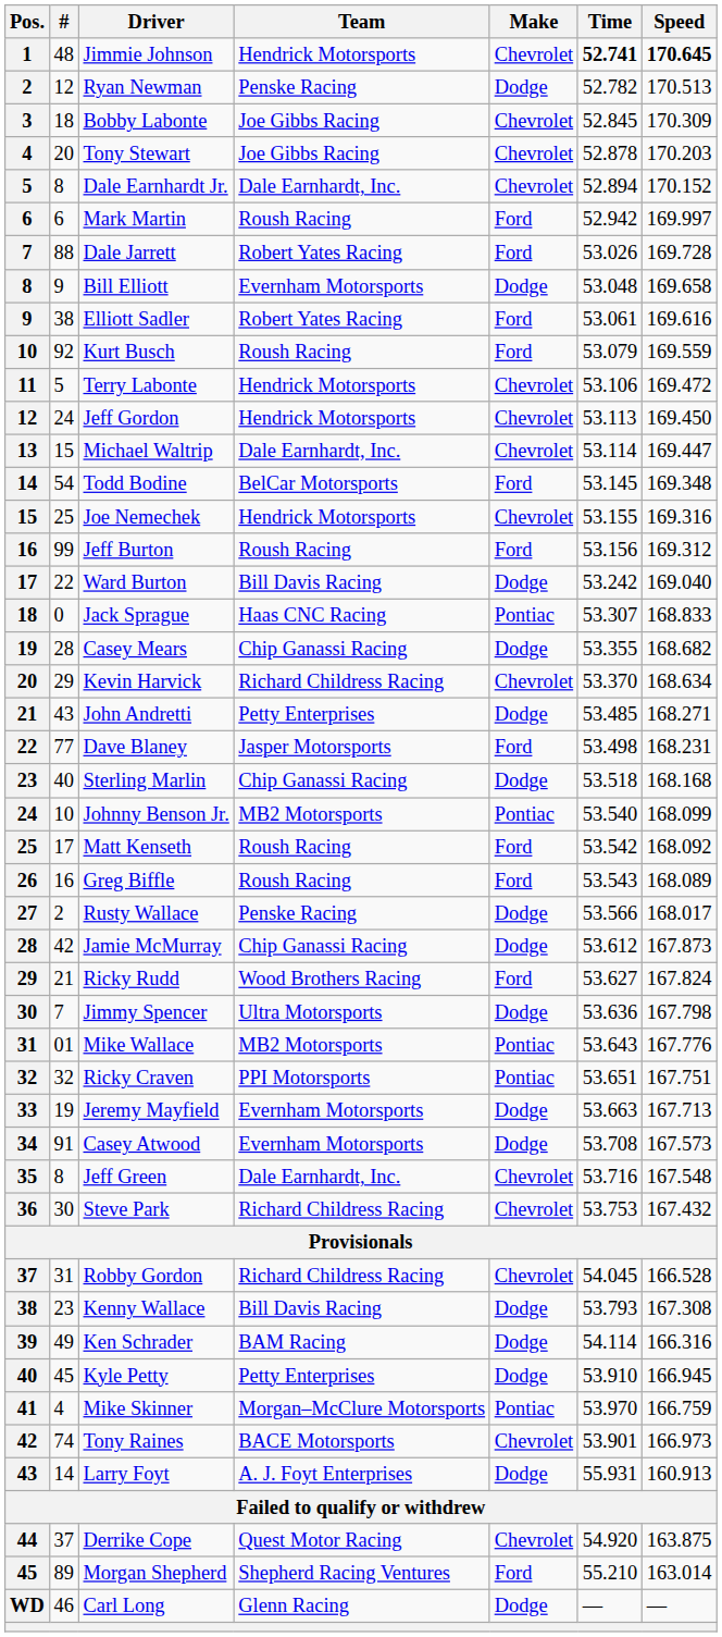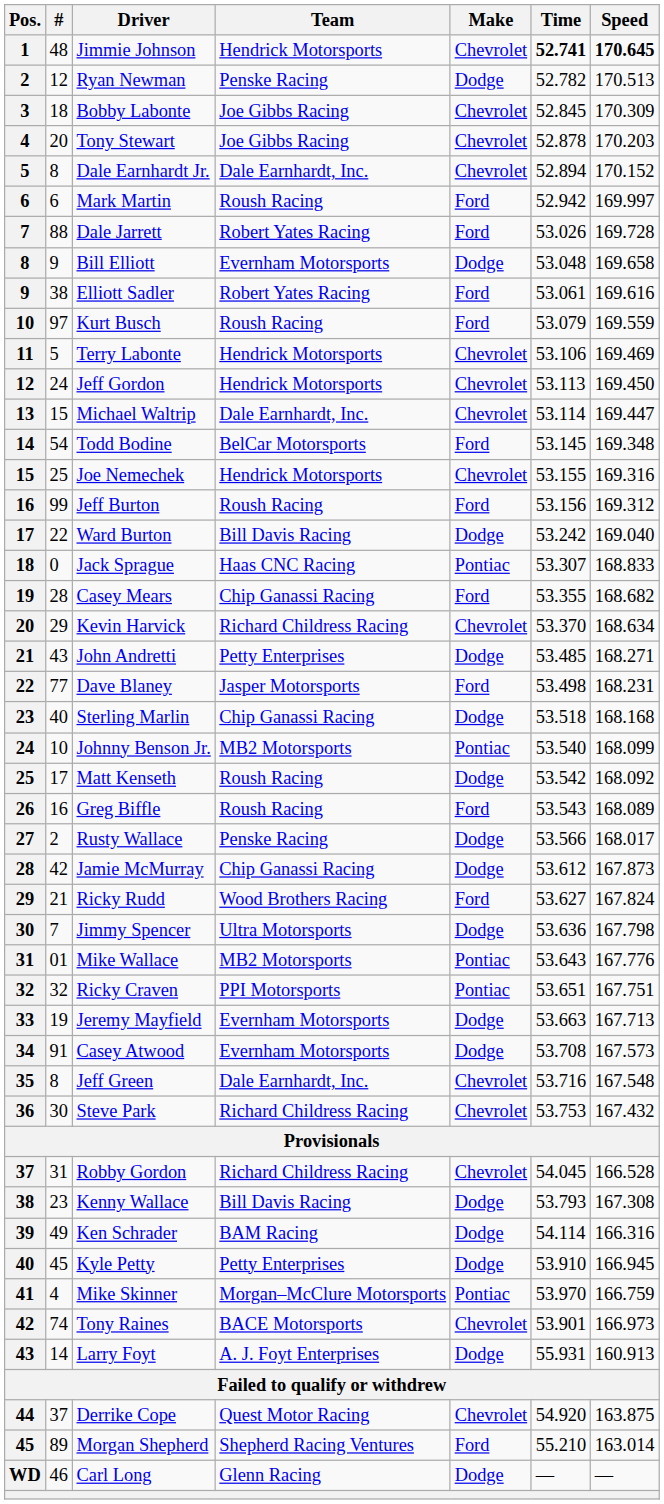 <table class="wikitable" style="font-size:95%">
 <tr>
 <th>Pos.</th>
 <th>#</th>
 <th>Driver</th>
 <th>Team</th>
 <th>Make</th>
 <th>Time</th>
 <th>Speed</th>
 </tr>
 <tr>
 <th>1</th>
 <td>48</td>
 <td><a href='#'>Jimmie Johnson</a></td>
 <td><a href='#'>Hendrick Motorsports</a></td>
 <td><a href='#'>Chevrolet</a></td>
 <td><strong>52.741</strong></td>
 <td><strong>170.645</strong></td>
 </tr>
 <tr>
 <th>2</th>
 <td>12</td>
 <td><a href='#'>Ryan Newman</a></td>
 <td><a href='#'>Penske Racing</a></td>
 <td><a href='#'>Dodge</a></td>
 <td>52.782</td>
 <td>170.513</td>
 </tr>
 <tr>
 <th>3</th>
 <td>18</td>
 <td><a href='#'>Bobby Labonte</a></td>
 <td><a href='#'>Joe Gibbs Racing</a></td>
 <td><a href='#'>Chevrolet</a></td>
 <td>52.845</td>
 <td>170.309</td>
 </tr>
 <tr>
 <th>4</th>
 <td>20</td>
 <td><a href='#'>Tony Stewart</a></td>
 <td><a href='#'>Joe Gibbs Racing</a></td>
 <td><a href='#'>Chevrolet</a></td>
 <td>52.878</td>
 <td>170.203</td>
 </tr>
 <tr>
 <th>5</th>
 <td>8</td>
 <td><a href='#'>Dale Earnhardt Jr.</a></td>
 <td><a href='#'>Dale Earnhardt, Inc.</a></td>
 <td><a href='#'>Chevrolet</a></td>
 <td>52.894</td>
 <td>170.152</td>
 </tr>
 <tr>
 <th>6</th>
 <td>6</td>
 <td><a href='#'>Mark Martin</a></td>
 <td><a href='#'>Roush Racing</a></td>
 <td><a href='#'>Ford</a></td>
 <td>52.942</td>
 <td>169.997</td>
 </tr>
 <tr>
 <th>7</th>
 <td>88</td>
 <td><a href='#'>Dale Jarrett</a></td>
 <td><a href='#'>Robert Yates Racing</a></td>
 <td><a href='#'>Ford</a></td>
 <td>53.026</td>
 <td>169.728</td>
 </tr>
 <tr>
 <th>8</th>
 <td>9</td>
 <td><a href='#'>Bill Elliott</a></td>
 <td><a href='#'>Evernham Motorsports</a></td>
 <td><a href='#'>Dodge</a></td>
 <td>53.048</td>
 <td>169.658</td>
 </tr>
 <tr>
 <th>9</th>
 <td>38</td>
 <td><a href='#'>Elliott Sadler</a></td>
 <td><a href='#'>Robert Yates Racing</a></td>
 <td><a href='#'>Ford</a></td>
 <td>53.061</td>
 <td>169.616</td>
 </tr>
 <tr>
 <th>10</th>
-<td>92</td>
+<td>97</td>
 <td><a href='#'>Kurt Busch</a></td>
 <td><a href='#'>Roush Racing</a></td>
 <td><a href='#'>Ford</a></td>
 <td>53.079</td>
 <td>169.559</td>
 </tr>
 <tr>
 <th>11</th>
 <td>5</td>
 <td><a href='#'>Terry Labonte</a></td>
 <td><a href='#'>Hendrick Motorsports</a></td>
 <td><a href='#'>Chevrolet</a></td>
 <td>53.106</td>
-<td>169.472</td>
+<td>169.469</td>
 </tr>
 <tr>
 <th>12</th>
 <td>24</td>
 <td><a href='#'>Jeff Gordon</a></td>
 <td><a href='#'>Hendrick Motorsports</a></td>
 <td><a href='#'>Chevrolet</a></td>
 <td>53.113</td>
 <td>169.450</td>
 </tr>
 <tr>
 <th>13</th>
 <td>15</td>
 <td><a href='#'>Michael Waltrip</a></td>
 <td><a href='#'>Dale Earnhardt, Inc.</a></td>
 <td><a href='#'>Chevrolet</a></td>
 <td>53.114</td>
 <td>169.447</td>
 </tr>
 <tr>
 <th>14</th>
 <td>54</td>
 <td><a href='#'>Todd Bodine</a></td>
 <td><a href='#'>BelCar Motorsports</a></td>
 <td><a href='#'>Ford</a></td>
 <td>53.145</td>
 <td>169.348</td>
 </tr>
 <tr>
 <th>15</th>
 <td>25</td>
 <td><a href='#'>Joe Nemechek</a></td>
 <td><a href='#'>Hendrick Motorsports</a></td>
 <td><a href='#'>Chevrolet</a></td>
 <td>53.155</td>
 <td>169.316</td>
 </tr>
 <tr>
 <th>16</th>
 <td>99</td>
 <td><a href='#'>Jeff Burton</a></td>
 <td><a href='#'>Roush Racing</a></td>
 <td><a href='#'>Ford</a></td>
 <td>53.156</td>
 <td>169.312</td>
 </tr>
 <tr>
 <th>17</th>
 <td>22</td>
 <td><a href='#'>Ward Burton</a></td>
 <td><a href='#'>Bill Davis Racing</a></td>
 <td><a href='#'>Dodge</a></td>
 <td>53.242</td>
 <td>169.040</td>
 </tr>
 <tr>
 <th>18</th>
 <td>0</td>
 <td><a href='#'>Jack Sprague</a></td>
 <td><a href='#'>Haas CNC Racing</a></td>
 <td><a href='#'>Pontiac</a></td>
 <td>53.307</td>
 <td>168.833</td>
 </tr>
 <tr>
 <th>19</th>
 <td>28</td>
 <td><a href='#'>Casey Mears</a></td>
 <td><a href='#'>Chip Ganassi Racing</a></td>
-<td><a href='#'>Dodge</a></td>
+<td><a href='#'>Ford</a></td>
 <td>53.355</td>
 <td>168.682</td>
 </tr>
 <tr>
 <th>20</th>
 <td>29</td>
 <td><a href='#'>Kevin Harvick</a></td>
 <td><a href='#'>Richard Childress Racing</a></td>
 <td><a href='#'>Chevrolet</a></td>
 <td>53.370</td>
 <td>168.634</td>
 </tr>
 <tr>
 <th>21</th>
 <td>43</td>
 <td><a href='#'>John Andretti</a></td>
 <td><a href='#'>Petty Enterprises</a></td>
 <td><a href='#'>Dodge</a></td>
 <td>53.485</td>
 <td>168.271</td>
 </tr>
 <tr>
 <th>22</th>
 <td>77</td>
 <td><a href='#'>Dave Blaney</a></td>
 <td><a href='#'>Jasper Motorsports</a></td>
 <td><a href='#'>Ford</a></td>
 <td>53.498</td>
 <td>168.231</td>
 </tr>
 <tr>
 <th>23</th>
 <td>40</td>
 <td><a href='#'>Sterling Marlin</a></td>
 <td><a href='#'>Chip Ganassi Racing</a></td>
 <td><a href='#'>Dodge</a></td>
 <td>53.518</td>
 <td>168.168</td>
 </tr>
 <tr>
 <th>24</th>
 <td>10</td>
 <td><a href='#'>Johnny Benson Jr.</a></td>
 <td><a href='#'>MB2 Motorsports</a></td>
 <td><a href='#'>Pontiac</a></td>
 <td>53.540</td>
 <td>168.099</td>
 </tr>
 <tr>
 <th>25</th>
 <td>17</td>
 <td><a href='#'>Matt Kenseth</a></td>
 <td><a href='#'>Roush Racing</a></td>
-<td><a href='#'>Ford</a></td>
+<td><a href='#'>Dodge</a></td>
 <td>53.542</td>
 <td>168.092</td>
 </tr>
 <tr>
 <th>26</th>
 <td>16</td>
 <td><a href='#'>Greg Biffle</a></td>
 <td><a href='#'>Roush Racing</a></td>
 <td><a href='#'>Ford</a></td>
 <td>53.543</td>
 <td>168.089</td>
 </tr>
 <tr>
 <th>27</th>
 <td>2</td>
 <td><a href='#'>Rusty Wallace</a></td>
 <td><a href='#'>Penske Racing</a></td>
 <td><a href='#'>Dodge</a></td>
 <td>53.566</td>
 <td>168.017</td>
 </tr>
 <tr>
 <th>28</th>
 <td>42</td>
 <td><a href='#'>Jamie McMurray</a></td>
 <td><a href='#'>Chip Ganassi Racing</a></td>
 <td><a href='#'>Dodge</a></td>
 <td>53.612</td>
 <td>167.873</td>
 </tr>
 <tr>
 <th>29</th>
 <td>21</td>
 <td><a href='#'>Ricky Rudd</a></td>
 <td><a href='#'>Wood Brothers Racing</a></td>
 <td><a href='#'>Ford</a></td>
 <td>53.627</td>
 <td>167.824</td>
 </tr>
 <tr>
 <th>30</th>
 <td>7</td>
 <td><a href='#'>Jimmy Spencer</a></td>
 <td><a href='#'>Ultra Motorsports</a></td>
 <td><a href='#'>Dodge</a></td>
 <td>53.636</td>
 <td>167.798</td>
 </tr>
 <tr>
 <th>31</th>
 <td>01</td>
 <td><a href='#'>Mike Wallace</a></td>
 <td><a href='#'>MB2 Motorsports</a></td>
 <td><a href='#'>Pontiac</a></td>
 <td>53.643</td>
 <td>167.776</td>
 </tr>
 <tr>
 <th>32</th>
 <td>32</td>
 <td><a href='#'>Ricky Craven</a></td>
 <td><a href='#'>PPI Motorsports</a></td>
 <td><a href='#'>Pontiac</a></td>
 <td>53.651</td>
 <td>167.751</td>
 </tr>
 <tr>
 <th>33</th>
 <td>19</td>
 <td><a href='#'>Jeremy Mayfield</a></td>
 <td><a href='#'>Evernham Motorsports</a></td>
 <td><a href='#'>Dodge</a></td>
 <td>53.663</td>
 <td>167.713</td>
 </tr>
 <tr>
 <th>34</th>
 <td>91</td>
 <td><a href='#'>Casey Atwood</a></td>
 <td><a href='#'>Evernham Motorsports</a></td>
 <td><a href='#'>Dodge</a></td>
 <td>53.708</td>
 <td>167.573</td>
 </tr>
 <tr>
 <th>35</th>
 <td>8</td>
 <td><a href='#'>Jeff Green</a></td>
 <td><a href='#'>Dale Earnhardt, Inc.</a></td>
 <td><a href='#'>Chevrolet</a></td>
 <td>53.716</td>
 <td>167.548</td>
 </tr>
 <tr>
 <th>36</th>
 <td>30</td>
 <td><a href='#'>Steve Park</a></td>
 <td><a href='#'>Richard Childress Racing</a></td>
 <td><a href='#'>Chevrolet</a></td>
 <td>53.753</td>
 <td>167.432</td>
 </tr>
 <tr>
 <th colspan="7">Provisionals</th>
 </tr>
 <tr>
 <th>37</th>
 <td>31</td>
 <td><a href='#'>Robby Gordon</a></td>
 <td><a href='#'>Richard Childress Racing</a></td>
 <td><a href='#'>Chevrolet</a></td>
 <td>54.045</td>
 <td>166.528</td>
 </tr>
 <tr>
 <th>38</th>
 <td>23</td>
 <td><a href='#'>Kenny Wallace</a></td>
 <td><a href='#'>Bill Davis Racing</a></td>
 <td><a href='#'>Dodge</a></td>
 <td>53.793</td>
 <td>167.308</td>
 </tr>
 <tr>
 <th>39</th>
 <td>49</td>
 <td><a href='#'>Ken Schrader</a></td>
 <td><a href='#'>BAM Racing</a></td>
 <td><a href='#'>Dodge</a></td>
 <td>54.114</td>
 <td>166.316</td>
 </tr>
 <tr>
 <th>40</th>
 <td>45</td>
 <td><a href='#'>Kyle Petty</a></td>
 <td><a href='#'>Petty Enterprises</a></td>
 <td><a href='#'>Dodge</a></td>
 <td>53.910</td>
 <td>166.945</td>
 </tr>
 <tr>
 <th>41</th>
 <td>4</td>
 <td><a href='#'>Mike Skinner</a></td>
 <td><a href='#'>Morgan–McClure Motorsports</a></td>
 <td><a href='#'>Pontiac</a></td>
 <td>53.970</td>
 <td>166.759</td>
 </tr>
 <tr>
 <th>42</th>
 <td>74</td>
 <td><a href='#'>Tony Raines</a></td>
 <td><a href='#'>BACE Motorsports</a></td>
 <td><a href='#'>Chevrolet</a></td>
 <td>53.901</td>
 <td>166.973</td>
 </tr>
 <tr>
 <th>43</th>
 <td>14</td>
 <td><a href='#'>Larry Foyt</a></td>
 <td><a href='#'>A. J. Foyt Enterprises</a></td>
 <td><a href='#'>Dodge</a></td>
 <td>55.931</td>
 <td>160.913</td>
 </tr>
 <tr>
 <th colspan="7">Failed to qualify or withdrew</th>
 </tr>
 <tr>
 <th>44</th>
 <td>37</td>
 <td><a href='#'>Derrike Cope</a></td>
 <td><a href='#'>Quest Motor Racing</a></td>
 <td><a href='#'>Chevrolet</a></td>
 <td>54.920</td>
 <td>163.875</td>
 </tr>
 <tr>
 <th>45</th>
 <td>89</td>
 <td><a href='#'>Morgan Shepherd</a></td>
 <td><a href='#'>Shepherd Racing Ventures</a></td>
 <td><a href='#'>Ford</a></td>
 <td>55.210</td>
 <td>163.014</td>
 </tr>
 <tr>
 <th>WD</th>
 <td>46</td>
 <td><a href='#'>Carl Long</a></td>
 <td><a href='#'>Glenn Racing</a></td>
 <td><a href='#'>Dodge</a></td>
 <td>—</td>
 <td>—</td>
 </tr>
 <tr>
 <th colspan="7"></th>
 </tr>
 </table>
